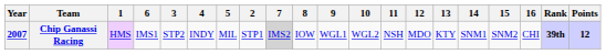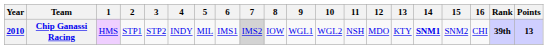 <table class="wikitable" style="text-align:center; font-size:90%">
 <tr>
 <th>Year</th>
 <th>Team</th>
 <th>1</th>
-<th>6</th>
+<th>2</th>
 <th>3</th>
 <th>4</th>
 <th>5</th>
-<th>2</th>
+<th>6</th>
 <th>7</th>
 <th>8</th>
 <th>9</th>
 <th>10</th>
 <th>11</th>
 <th>12</th>
 <th>13</th>
 <th>14</th>
 <th>15</th>
 <th>16</th>
 <th>Rank</th>
 <th>Points</th>
 </tr>
 <tr>
-<th><a href='#'>2007</a></th>
+<th><a href='#'>2010</a></th>
 <th><a href='#'>Chip Ganassi Racing</a></th>
 <td style="background:#EFCFFF;"><a href='#'>HMS</a><br></td>
-<td><a href='#'>IMS1</a></td>
+<td><a href='#'>STP1</a></td>
 <td><a href='#'>STP2</a></td>
 <td><a href='#'>INDY</a></td>
 <td><a href='#'>MIL</a></td>
-<td><a href='#'>STP1</a></td>
+<td><a href='#'>IMS1</a></td>
 <td style="background: lightgrey;"><a href='#'>IMS2</a></td>
 <td><a href='#'>IOW</a></td>
 <td><a href='#'>WGL1</a></td>
 <td><a href='#'>WGL2</a></td>
 <td><a href='#'>NSH</a></td>
 <td><a href='#'>MDO</a></td>
 <td><a href='#'>KTY</a></td>
-<td><a href='#'>SNM1</a></td>
+<td><strong><a href='#'>SNM1</a></strong></td>
 <td><a href='#'>SNM2</a></td>
 <td><a href='#'>CHI</a></td>
 <th style="background:#CFCFFF;">39th</th>
-<th style="background:#CFCFFF;">12</th>
+<th style="background:#CFCFFF;">13</th>
 </tr>
 </table>
